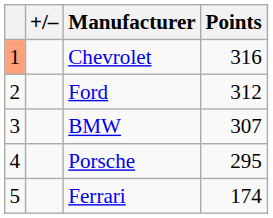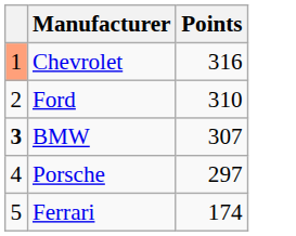 <table class="wikitable" style="font-size: 95%;">
 <tr>
 <th scope="col"></th>
-<th scope="col">+/–</th>
 <th scope="col">Manufacturer</th>
 <th scope="col">Points</th>
 </tr>
 <tr>
 <td align=center style="background: lightsalmon;">1</td>
-<td align="left"></td>
 <td> <a href='#'>Chevrolet</a></td>
 <td align=right>316</td>
 </tr>
 <tr>
 <td align=center>2</td>
-<td align="left"></td>
 <td> <a href='#'>Ford</a></td>
-<td align=right>312</td>
+<td align=right>310</td>
 </tr>
 <tr>
-<td align=center>3</td>
-<td align="left"></td>
+<td align=center><strong>3</strong></td>
 <td> <a href='#'>BMW</a></td>
 <td align=right>307</td>
 </tr>
 <tr>
 <td align=center>4</td>
-<td align="left"></td>
 <td> <a href='#'>Porsche</a></td>
-<td align=right>295</td>
+<td align=right>297</td>
 </tr>
 <tr>
 <td align=center>5</td>
-<td align="left"></td>
 <td> <a href='#'>Ferrari</a></td>
 <td align=right>174</td>
 </tr>
 </table>
